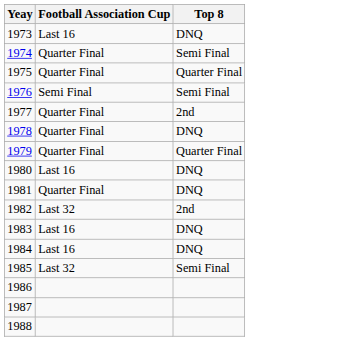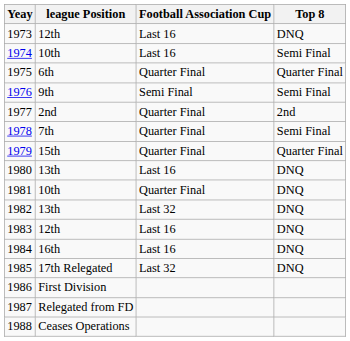 <table class="wikitable">
 <tr>
 <th>Yeay</th>
+<th>league Position</th>
 <th>Football Association Cup</th>
 <th>Top 8</th>
 </tr>
 <tr>
 <td>1973</td>
+<td>12th</td>
 <td>Last 16</td>
 <td>DNQ</td>
 </tr>
 <tr>
 <td><a href='#'>1974</a></td>
-<td>Quarter Final</td>
+<td>10th</td>
+<td>Last 16</td>
 <td>Semi Final</td>
 </tr>
 <tr>
 <td>1975</td>
+<td>6th</td>
 <td>Quarter Final</td>
 <td>Quarter Final</td>
 </tr>
 <tr>
 <td><a href='#'>1976</a></td>
+<td>9th</td>
 <td>Semi Final</td>
 <td>Semi Final</td>
 </tr>
 <tr>
 <td>1977</td>
+<td>2nd</td>
 <td>Quarter Final</td>
 <td>2nd</td>
 </tr>
 <tr>
 <td><a href='#'>1978</a></td>
+<td>7th</td>
 <td>Quarter Final</td>
-<td>DNQ</td>
+<td>Semi Final</td>
 </tr>
 <tr>
 <td><a href='#'>1979</a></td>
+<td>15th</td>
 <td>Quarter Final</td>
 <td>Quarter Final</td>
 </tr>
 <tr>
 <td>1980</td>
+<td>13th</td>
 <td>Last 16</td>
 <td>DNQ</td>
 </tr>
 <tr>
 <td>1981</td>
+<td>10th</td>
 <td>Quarter Final</td>
 <td>DNQ</td>
 </tr>
 <tr>
 <td>1982</td>
+<td>13th</td>
 <td>Last 32</td>
-<td>2nd</td>
+<td>DNQ</td>
 </tr>
 <tr>
 <td>1983</td>
+<td>12th</td>
 <td>Last 16</td>
 <td>DNQ</td>
 </tr>
 <tr>
 <td>1984</td>
+<td>16th</td>
 <td>Last 16</td>
 <td>DNQ</td>
 </tr>
 <tr>
 <td>1985</td>
+<td>17th Relegated</td>
 <td>Last 32</td>
-<td>Semi Final</td>
+<td>DNQ</td>
 </tr>
 <tr>
 <td>1986</td>
+<td>First Division</td>
 <td></td>
 <td></td>
 </tr>
 <tr>
 <td>1987</td>
+<td>Relegated from FD</td>
 <td></td>
 <td></td>
 </tr>
 <tr>
 <td>1988</td>
+<td>Ceases Operations</td>
 <td></td>
 <td></td>
 </tr>
 </table>
